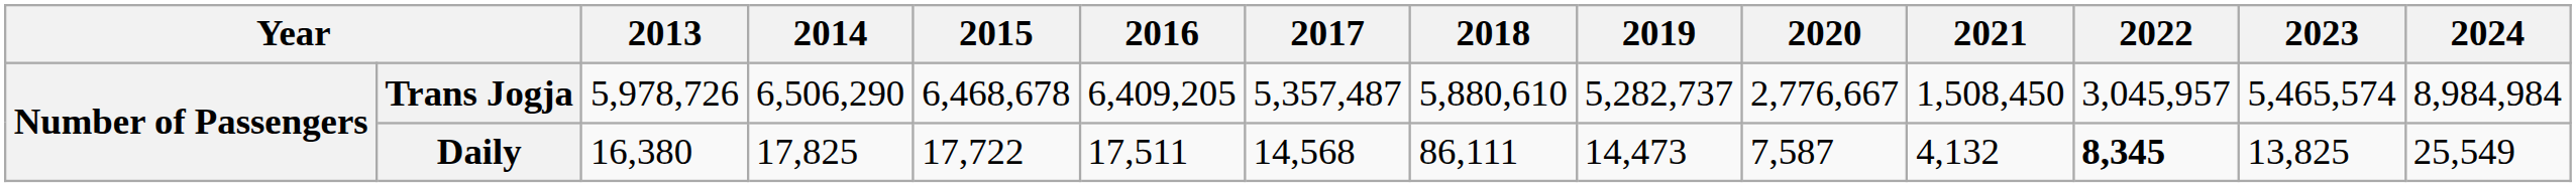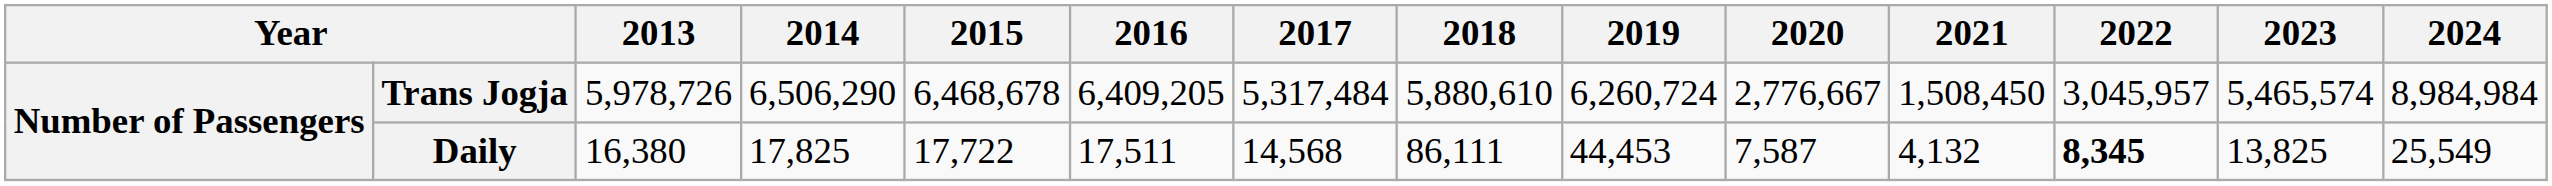 <table class="wikitable">
 <tr>
 <th colspan="2">Year</th>
 <th>2013</th>
 <th>2014</th>
 <th>2015</th>
 <th>2016</th>
 <th>2017</th>
 <th>2018</th>
 <th>2019</th>
 <th>2020</th>
 <th>2021</th>
 <th>2022</th>
 <th>2023</th>
 <th>2024</th>
 </tr>
 <tr>
 <th rowspan="2">Number of Passengers</th>
 <th>Trans Jogja</th>
 <td>5,978,726</td>
 <td>6,506,290</td>
 <td>6,468,678</td>
 <td>6,409,205</td>
-<td>5,357,487</td>
+<td>5,317,484</td>
 <td>5,880,610</td>
-<td>5,282,737</td>
+<td>6,260,724</td>
 <td>2,776,667</td>
 <td>1,508,450</td>
 <td>3,045,957</td>
 <td>5,465,574</td>
 <td>8,984,984</td>
 </tr>
 <tr>
 <th>Daily</th>
 <td>16,380</td>
 <td>17,825</td>
 <td>17,722</td>
 <td>17,511</td>
 <td>14,568</td>
 <td>86,111</td>
-<td>14,473</td>
+<td>44,453</td>
 <td>7,587</td>
 <td>4,132</td>
 <td><strong>8,345</strong></td>
 <td>13,825</td>
 <td>25,549</td>
 </tr>
 </table>
